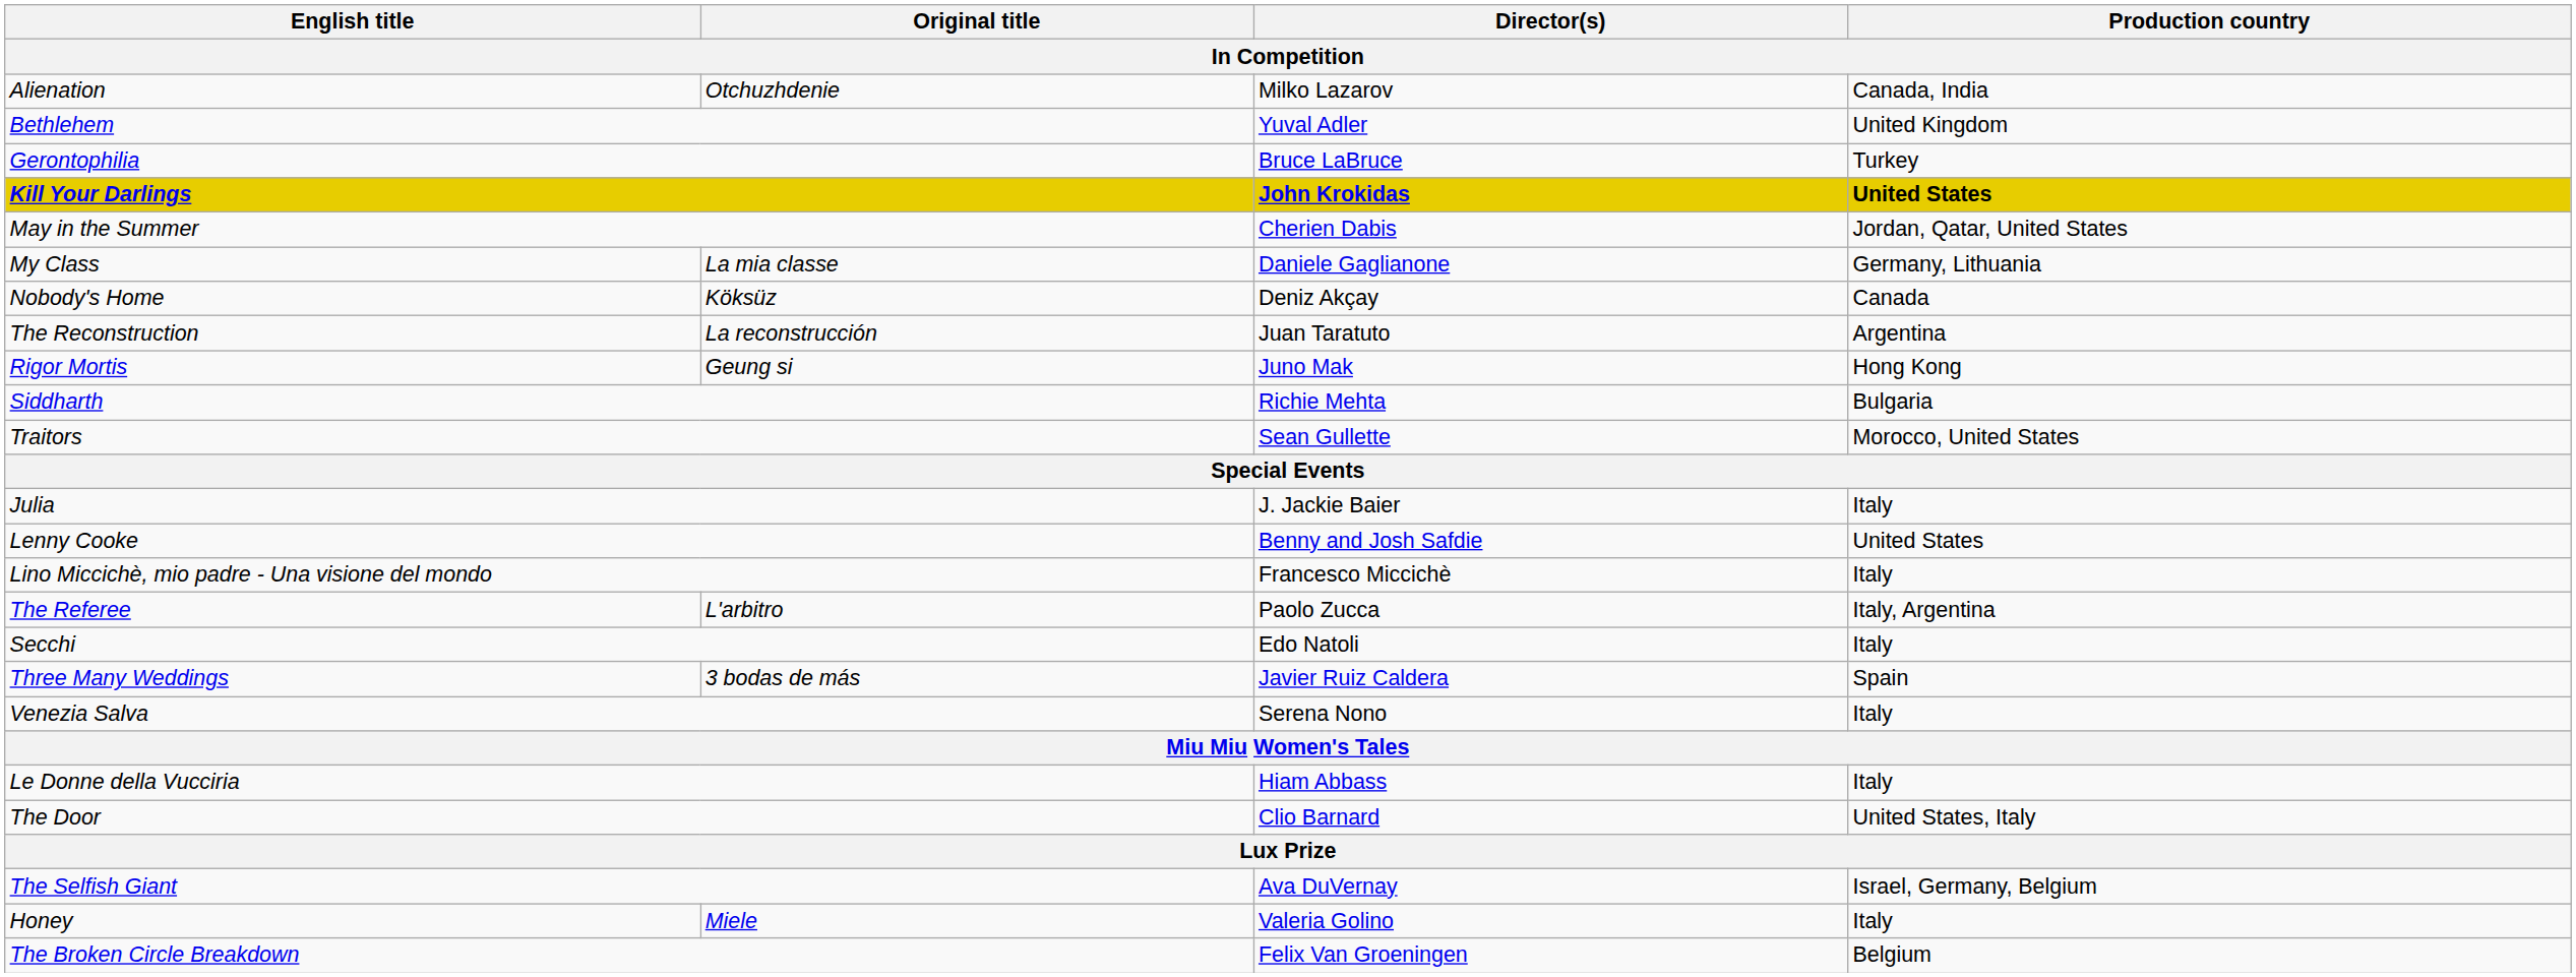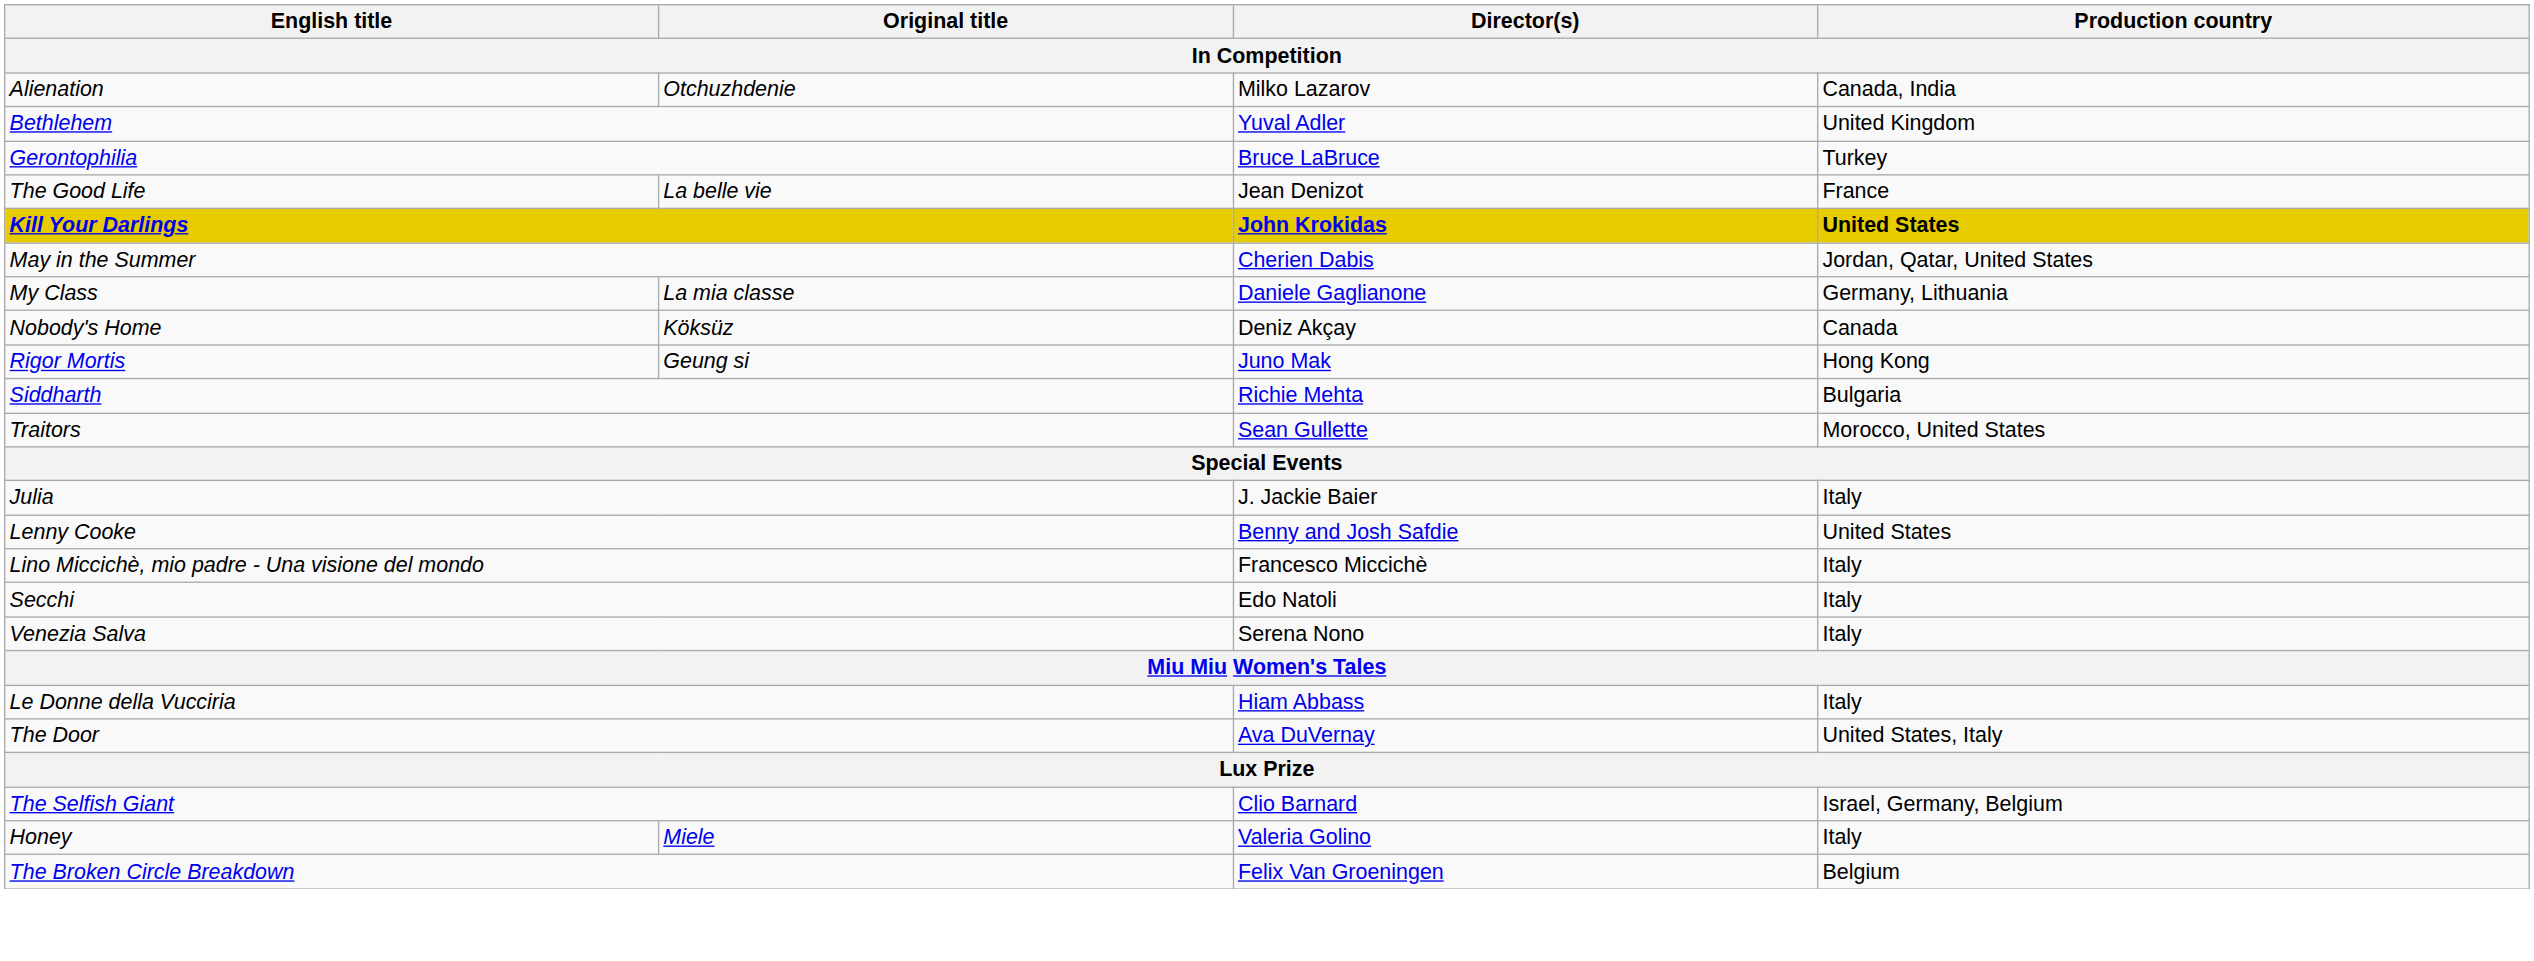 <table class="wikitable" style="width:95%; margin-bottom:0px">
 <tr>
 <th>English title</th>
 <th>Original title</th>
 <th>Director(s)</th>
 <th>Production country</th>
 </tr>
 <tr>
 <th colspan="4">In Competition</th>
 </tr>
 <tr>
 <td><em>Alienation</em></td>
 <td><em>Otchuzhdenie</em></td>
 <td data-sort-value="Lazarov">Milko Lazarov</td>
 <td>Canada, India</td>
 </tr>
 <tr>
 <td colspan=2><em><a href='#'>Bethlehem</a></em></td>
 <td data-sort-value="Adler"><a href='#'>Yuval Adler</a></td>
 <td>United Kingdom</td>
 </tr>
 <tr>
 <td colspan=2><em><a href='#'>Gerontophilia</a></em></td>
 <td data-sort-value="LaBruce"><a href='#'>Bruce LaBruce</a></td>
 <td>Turkey</td>
 </tr>
+<tr>
+<td data-sort-value="Good"><em>The Good Life</em></td>
+<td data-sort-value="Belle"><em>La belle vie</em></td>
+<td data-sort-value="Denizot">Jean Denizot</td>
+<td>France</td>
+</tr>
 <tr style="background:#E7CD00;">
 <td colspan=2><em><a href='#'><strong>Kill Your Darlings</strong></a></em></td>
 <td data-sort-value="Krokidas"><strong><a href='#'>John Krokidas</a></strong></td>
 <td><strong>United States</strong></td>
 </tr>
 <tr>
 <td colspan=2><em>May in the Summer</em></td>
 <td data-sort-value="Dabis"><a href='#'>Cherien Dabis</a></td>
 <td>Jordan, Qatar, United States</td>
 </tr>
 <tr>
 <td><em>My Class</em></td>
 <td data-sort-value="Mia"><em>La mia classe</em></td>
 <td data-sort-value="Gaglianone"><a href='#'>Daniele Gaglianone</a></td>
 <td>Germany, Lithuania</td>
 </tr>
 <tr>
 <td><em>Nobody's Home</em></td>
 <td><em>Köksüz</em></td>
 <td data-sort-value="Akcay">Deniz Akçay</td>
 <td>Canada</td>
-</tr>
-<tr>
-<td data-sort-value="Reconstruction"><em>The Reconstruction</em></td>
-<td data-sort-value="Reconstruccion"><em>La reconstrucción</em></td>
-<td data-sort-value="Taratuto">Juan Taratuto</td>
-<td>Argentina</td>
 </tr>
 <tr>
 <td><em><a href='#'>Rigor Mortis</a></em></td>
 <td><em>Geung si</em></td>
 <td data-sort-value="Mak"><a href='#'>Juno Mak</a></td>
 <td>Hong Kong</td>
 </tr>
 <tr>
 <td colspan=2><em><a href='#'>Siddharth</a></em></td>
 <td data-sort-value="Mehta"><a href='#'>Richie Mehta</a></td>
 <td>Bulgaria</td>
 </tr>
 <tr>
 <td colspan=2><em>Traitors</em></td>
 <td data-sort-value="Gullette"><a href='#'>Sean Gullette</a></td>
 <td>Morocco, United States</td>
 </tr>
 <tr>
 <th colspan="4">Special Events</th>
 </tr>
 <tr>
 <td colspan="2"><em>Julia</em></td>
 <td>J. Jackie Baier</td>
 <td>Italy</td>
 </tr>
 <tr>
 <td colspan="2"><em>Lenny Cooke</em></td>
 <td><a href='#'>Benny and Josh Safdie</a></td>
 <td>United States</td>
 </tr>
 <tr>
 <td colspan="2"><em>Lino Miccichè, mio padre - Una visione del mondo</em></td>
 <td>Francesco Miccichè</td>
 <td>Italy</td>
 </tr>
 <tr>
-<td><em><a href='#'>The Referee</a></em></td>
-<td><em>L'arbitro</em></td>
-<td>Paolo Zucca</td>
-<td>Italy, Argentina</td>
-</tr>
-<tr>
 <td colspan="2"><em>Secchi</em></td>
 <td>Edo Natoli</td>
 <td>Italy</td>
-</tr>
-<tr>
-<td><em><a href='#'>Three Many Weddings</a></em></td>
-<td><em>3 bodas de más</em></td>
-<td><a href='#'>Javier Ruiz Caldera</a></td>
-<td>Spain</td>
 </tr>
 <tr>
 <td colspan="2"><em>Venezia Salva</em></td>
 <td>Serena Nono</td>
 <td>Italy</td>
 </tr>
 <tr>
 <th colspan="4"><a href='#'>Miu Miu</a> <a href='#'>Women's Tales</a></th>
 </tr>
 <tr>
 <td colspan="2"><em>Le Donne della Vucciria</em></td>
 <td><a href='#'>Hiam Abbass</a></td>
 <td>Italy</td>
 </tr>
 <tr>
 <td colspan="2"><em>The Door</em></td>
-<td><a href='#'>Clio Barnard</a></td>
+<td><a href='#'>Ava DuVernay</a></td>
 <td>United States, Italy</td>
 </tr>
 <tr>
 <th colspan="4">Lux Prize</th>
 </tr>
 <tr>
 <td colspan="2"><em><a href='#'>The Selfish Giant</a></em></td>
-<td><a href='#'>Ava DuVernay</a></td>
+<td><a href='#'>Clio Barnard</a></td>
 <td>Israel, Germany, Belgium</td>
 </tr>
 <tr>
 <td><em>Honey</em></td>
 <td><em><a href='#'>Miele</a></em></td>
 <td><a href='#'>Valeria Golino</a></td>
 <td>Italy</td>
 </tr>
 <tr>
 <td colspan="2"><em><a href='#'>The Broken Circle Breakdown</a></em></td>
 <td><a href='#'>Felix Van Groeningen</a></td>
 <td>Belgium</td>
 </tr>
 </table>
